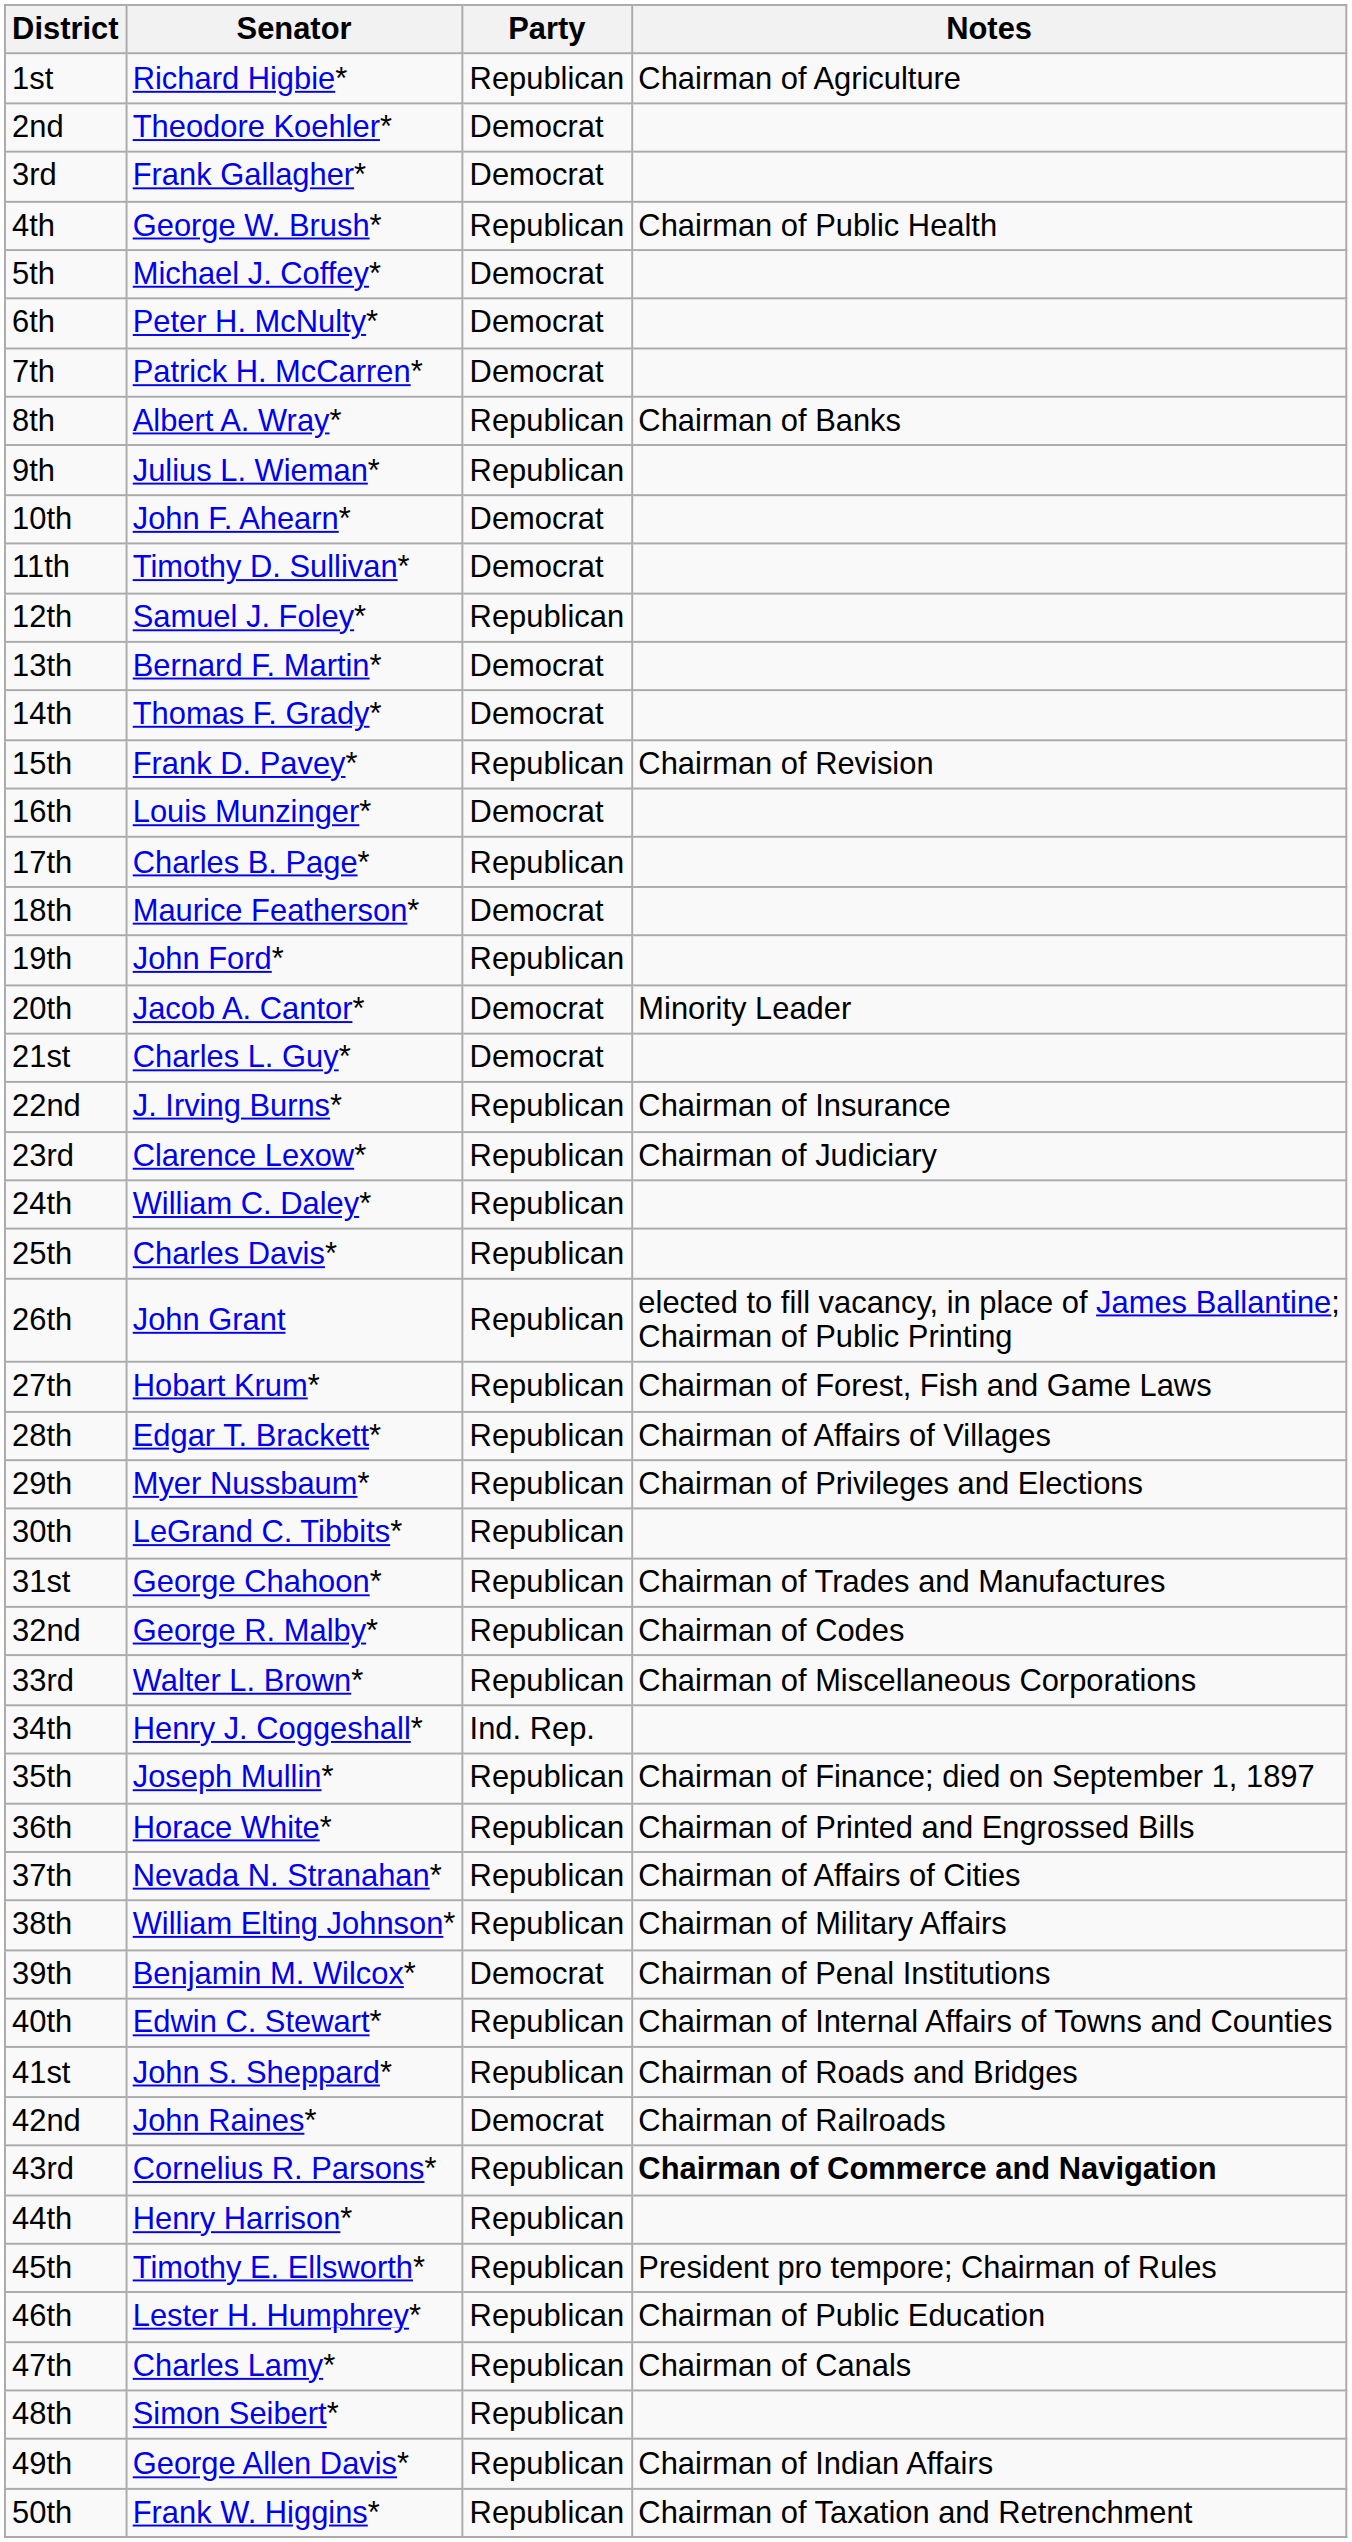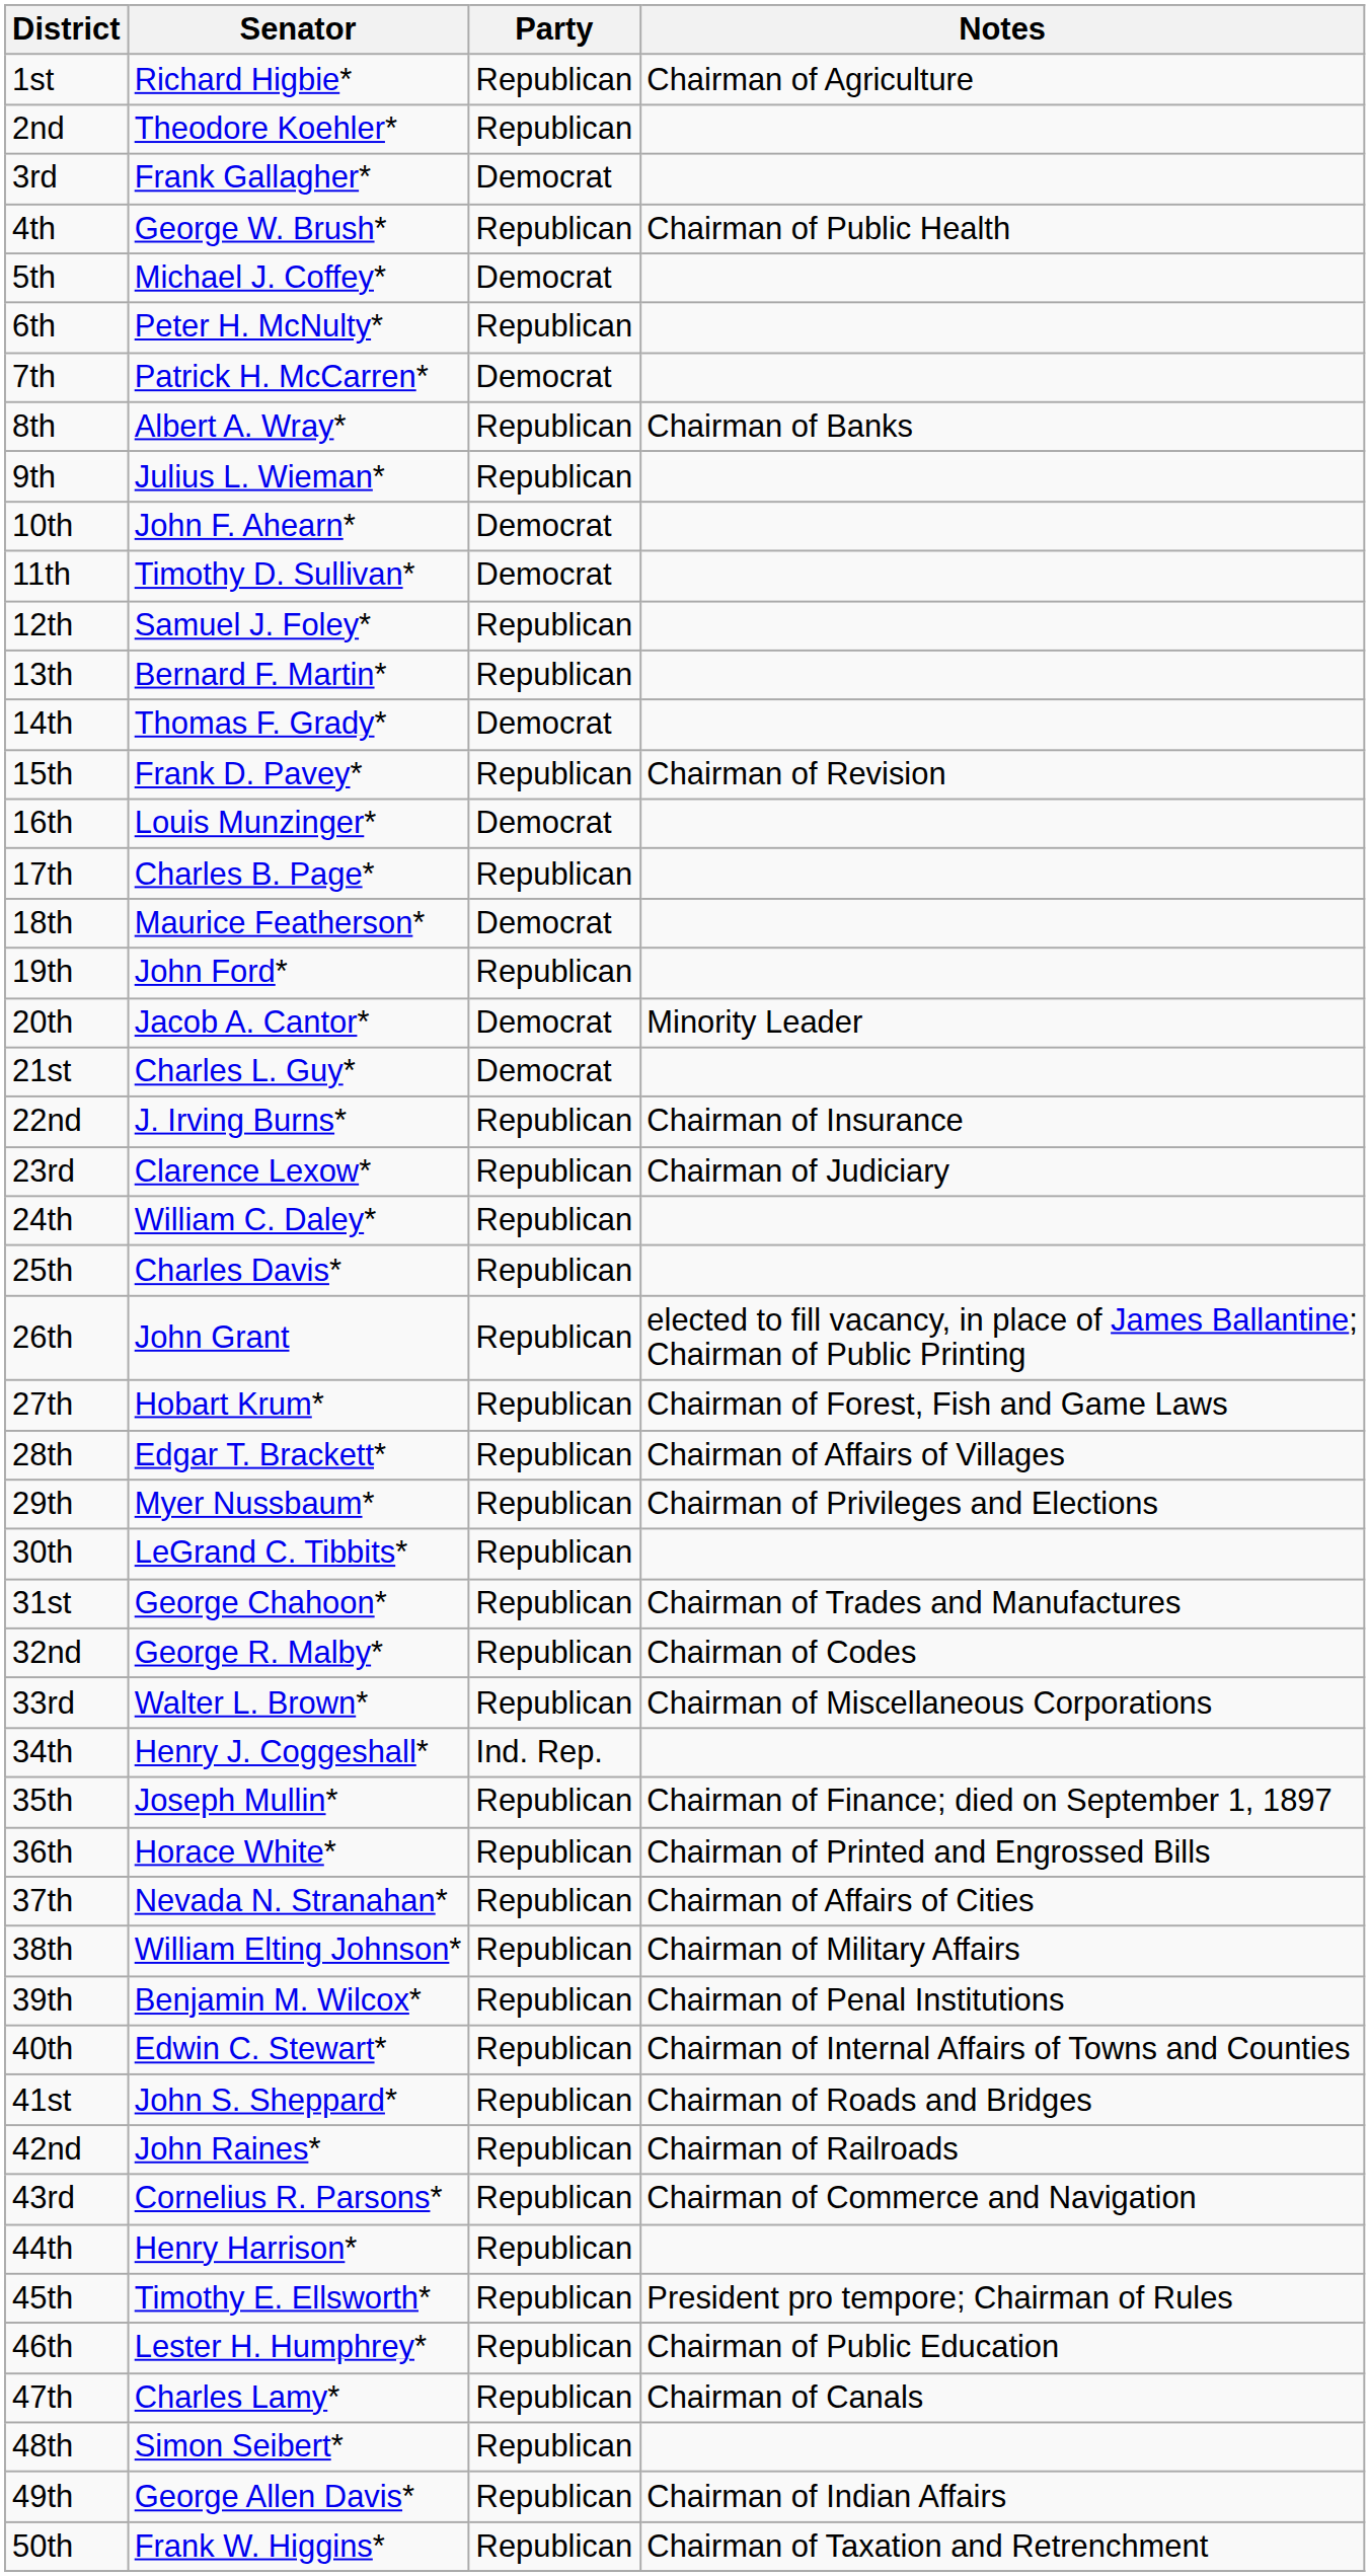 <table class=wikitable>
 <tr>
 <th>District</th>
 <th>Senator</th>
 <th>Party</th>
 <th>Notes</th>
 </tr>
 <tr>
 <td>1st</td>
 <td><a href='#'>Richard Higbie</a>*</td>
 <td>Republican</td>
 <td>Chairman of Agriculture</td>
 </tr>
 <tr>
 <td>2nd</td>
 <td><a href='#'>Theodore Koehler</a>*</td>
-<td>Democrat</td>
+<td>Republican</td>
 <td></td>
 </tr>
 <tr>
 <td>3rd</td>
 <td><a href='#'>Frank Gallagher</a>*</td>
 <td>Democrat</td>
 <td></td>
 </tr>
 <tr>
 <td>4th</td>
 <td><a href='#'>George W. Brush</a>*</td>
 <td>Republican</td>
 <td>Chairman of Public Health</td>
 </tr>
 <tr>
 <td>5th</td>
 <td><a href='#'>Michael J. Coffey</a>*</td>
 <td>Democrat</td>
 <td></td>
 </tr>
 <tr>
 <td>6th</td>
 <td><a href='#'>Peter H. McNulty</a>*</td>
-<td>Democrat</td>
+<td>Republican</td>
 <td></td>
 </tr>
 <tr>
 <td>7th</td>
 <td><a href='#'>Patrick H. McCarren</a>*</td>
 <td>Democrat</td>
 <td></td>
 </tr>
 <tr>
 <td>8th</td>
 <td><a href='#'>Albert A. Wray</a>*</td>
 <td>Republican</td>
 <td>Chairman of Banks</td>
 </tr>
 <tr>
 <td>9th</td>
 <td><a href='#'>Julius L. Wieman</a>*</td>
 <td>Republican</td>
 <td></td>
 </tr>
 <tr>
 <td>10th</td>
 <td><a href='#'>John F. Ahearn</a>*</td>
 <td>Democrat</td>
 <td></td>
 </tr>
 <tr>
 <td>11th</td>
 <td><a href='#'>Timothy D. Sullivan</a>*</td>
 <td>Democrat</td>
 <td></td>
 </tr>
 <tr>
 <td>12th</td>
 <td><a href='#'>Samuel J. Foley</a>*</td>
 <td>Republican</td>
 <td></td>
 </tr>
 <tr>
 <td>13th</td>
 <td><a href='#'>Bernard F. Martin</a>*</td>
-<td>Democrat</td>
+<td>Republican</td>
 <td></td>
 </tr>
 <tr>
 <td>14th</td>
 <td><a href='#'>Thomas F. Grady</a>*</td>
 <td>Democrat</td>
 <td></td>
 </tr>
 <tr>
 <td>15th</td>
 <td><a href='#'>Frank D. Pavey</a>*</td>
 <td>Republican</td>
 <td>Chairman of Revision</td>
 </tr>
 <tr>
 <td>16th</td>
 <td><a href='#'>Louis Munzinger</a>*</td>
 <td>Democrat</td>
 <td></td>
 </tr>
 <tr>
 <td>17th</td>
 <td><a href='#'>Charles B. Page</a>*</td>
 <td>Republican</td>
 <td></td>
 </tr>
 <tr>
 <td>18th</td>
 <td><a href='#'>Maurice Featherson</a>*</td>
 <td>Democrat</td>
 <td></td>
 </tr>
 <tr>
 <td>19th</td>
 <td><a href='#'>John Ford</a>*</td>
 <td>Republican</td>
 <td></td>
 </tr>
 <tr>
 <td>20th</td>
 <td><a href='#'>Jacob A. Cantor</a>*</td>
 <td>Democrat</td>
 <td>Minority Leader</td>
 </tr>
 <tr>
 <td>21st</td>
 <td><a href='#'>Charles L. Guy</a>*</td>
 <td>Democrat</td>
 <td></td>
 </tr>
 <tr>
 <td>22nd</td>
 <td><a href='#'>J. Irving Burns</a>*</td>
 <td>Republican</td>
 <td>Chairman of Insurance</td>
 </tr>
 <tr>
 <td>23rd</td>
 <td><a href='#'>Clarence Lexow</a>*</td>
 <td>Republican</td>
 <td>Chairman of Judiciary</td>
 </tr>
 <tr>
 <td>24th</td>
 <td><a href='#'>William C. Daley</a>*</td>
 <td>Republican</td>
 <td></td>
 </tr>
 <tr>
 <td>25th</td>
 <td><a href='#'>Charles Davis</a>*</td>
 <td>Republican</td>
 <td></td>
 </tr>
 <tr>
 <td>26th</td>
 <td><a href='#'>John Grant</a></td>
 <td>Republican</td>
 <td>elected to fill vacancy, in place of <a href='#'>James Ballantine</a>; <br>Chairman of Public Printing</td>
 </tr>
 <tr>
 <td>27th</td>
 <td><a href='#'>Hobart Krum</a>*</td>
 <td>Republican</td>
 <td>Chairman of Forest, Fish and Game Laws</td>
 </tr>
 <tr>
 <td>28th</td>
 <td><a href='#'>Edgar T. Brackett</a>*</td>
 <td>Republican</td>
 <td>Chairman of Affairs of Villages</td>
 </tr>
 <tr>
 <td>29th</td>
 <td><a href='#'>Myer Nussbaum</a>*</td>
 <td>Republican</td>
 <td>Chairman of Privileges and Elections</td>
 </tr>
 <tr>
 <td>30th</td>
 <td><a href='#'>LeGrand C. Tibbits</a>*</td>
 <td>Republican</td>
 <td></td>
 </tr>
 <tr>
 <td>31st</td>
 <td><a href='#'>George Chahoon</a>*</td>
 <td>Republican</td>
 <td>Chairman of Trades and Manufactures</td>
 </tr>
 <tr>
 <td>32nd</td>
 <td><a href='#'>George R. Malby</a>*</td>
 <td>Republican</td>
 <td>Chairman of Codes</td>
 </tr>
 <tr>
 <td>33rd</td>
 <td><a href='#'>Walter L. Brown</a>*</td>
 <td>Republican</td>
 <td>Chairman of Miscellaneous Corporations</td>
 </tr>
 <tr>
 <td>34th</td>
 <td><a href='#'>Henry J. Coggeshall</a>*</td>
 <td>Ind. Rep.</td>
 <td></td>
 </tr>
 <tr>
 <td>35th</td>
 <td><a href='#'>Joseph Mullin</a>*</td>
 <td>Republican</td>
 <td>Chairman of Finance; died on September 1, 1897</td>
 </tr>
 <tr>
 <td>36th</td>
 <td><a href='#'>Horace White</a>*</td>
 <td>Republican</td>
 <td>Chairman of Printed and Engrossed Bills</td>
 </tr>
 <tr>
 <td>37th</td>
 <td><a href='#'>Nevada N. Stranahan</a>*</td>
 <td>Republican</td>
 <td>Chairman of Affairs of Cities</td>
 </tr>
 <tr>
 <td>38th</td>
 <td><a href='#'>William Elting Johnson</a>*</td>
 <td>Republican</td>
 <td>Chairman of Military Affairs</td>
 </tr>
 <tr>
 <td>39th</td>
 <td><a href='#'>Benjamin M. Wilcox</a>*</td>
-<td>Democrat</td>
+<td>Republican</td>
 <td>Chairman of Penal Institutions</td>
 </tr>
 <tr>
 <td>40th</td>
 <td><a href='#'>Edwin C. Stewart</a>*</td>
 <td>Republican</td>
 <td>Chairman of Internal Affairs of Towns and Counties</td>
 </tr>
 <tr>
 <td>41st</td>
 <td><a href='#'>John S. Sheppard</a>*</td>
 <td>Republican</td>
 <td>Chairman of Roads and Bridges</td>
 </tr>
 <tr>
 <td>42nd</td>
 <td><a href='#'>John Raines</a>*</td>
-<td>Democrat</td>
+<td>Republican</td>
 <td>Chairman of Railroads</td>
 </tr>
 <tr>
 <td>43rd</td>
 <td><a href='#'>Cornelius R. Parsons</a>*</td>
 <td>Republican</td>
-<td><strong>Chairman of Commerce and Navigation</strong></td>
+<td>Chairman of Commerce and Navigation</td>
 </tr>
 <tr>
 <td>44th</td>
 <td><a href='#'>Henry Harrison</a>*</td>
 <td>Republican</td>
 <td></td>
 </tr>
 <tr>
 <td>45th</td>
 <td><a href='#'>Timothy E. Ellsworth</a>*</td>
 <td>Republican</td>
 <td>President pro tempore; Chairman of Rules</td>
 </tr>
 <tr>
 <td>46th</td>
 <td><a href='#'>Lester H. Humphrey</a>*</td>
 <td>Republican</td>
 <td>Chairman of Public Education</td>
 </tr>
 <tr>
 <td>47th</td>
 <td><a href='#'>Charles Lamy</a>*</td>
 <td>Republican</td>
 <td>Chairman of Canals</td>
 </tr>
 <tr>
 <td>48th</td>
 <td><a href='#'>Simon Seibert</a>*</td>
 <td>Republican</td>
 <td></td>
 </tr>
 <tr>
 <td>49th</td>
 <td><a href='#'>George Allen Davis</a>*</td>
 <td>Republican</td>
 <td>Chairman of Indian Affairs</td>
 </tr>
 <tr>
 <td>50th</td>
 <td><a href='#'>Frank W. Higgins</a>*</td>
 <td>Republican</td>
 <td>Chairman of Taxation and Retrenchment</td>
 </tr>
 <tr>
 </tr>
 </table>
